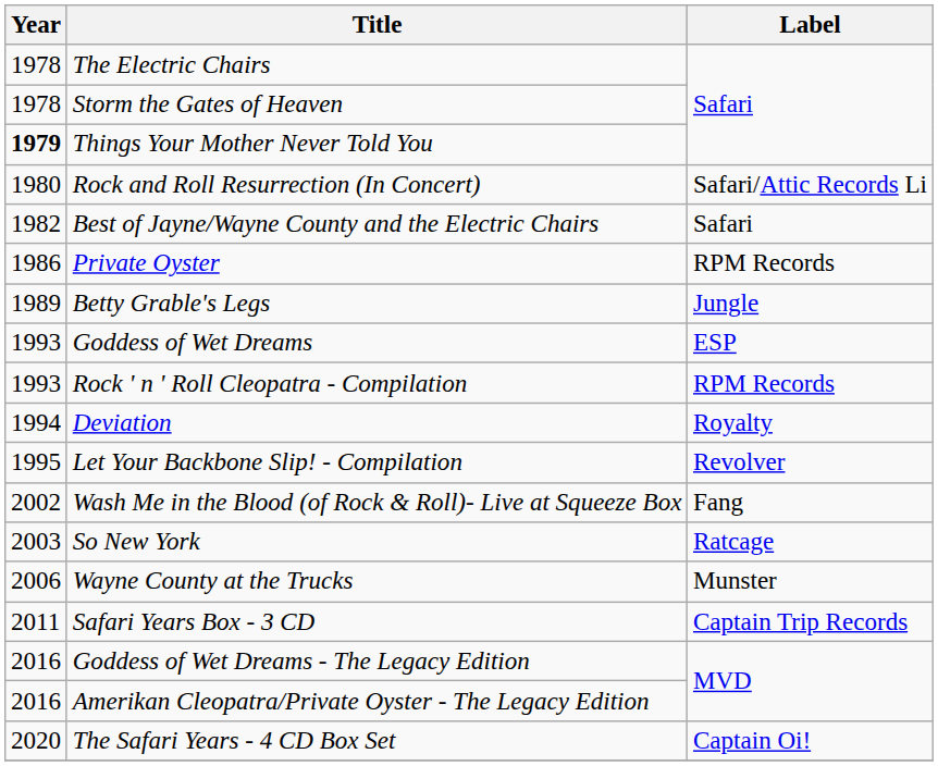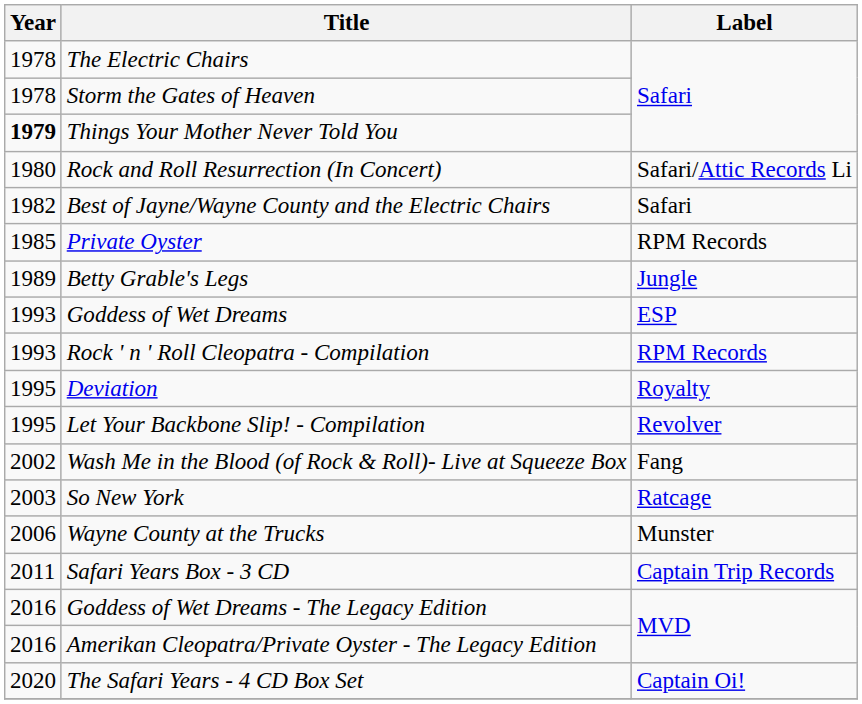 <table class="wikitable sortable">
 <tr>
 <th>Year</th>
 <th>Title</th>
 <th>Label</th>
 </tr>
 <tr>
 <td>1978</td>
 <td><em>The Electric Chairs</em></td>
 <td rowspan="3"><a href='#'>Safari</a></td>
 </tr>
 <tr>
 <td>1978</td>
 <td><em>Storm the Gates of Heaven</em></td>
 </tr>
 <tr>
 <td><strong>1979</strong></td>
 <td><em>Things Your Mother Never Told You</em></td>
 </tr>
 <tr>
 <td>1980</td>
 <td><em>Rock and Roll Resurrection (In Concert)</em></td>
 <td>Safari/<a href='#'>Attic Records</a> Li</td>
 </tr>
 <tr>
 <td>1982</td>
 <td><em>Best of Jayne/Wayne County and the Electric Chairs</em></td>
 <td>Safari</td>
 </tr>
 <tr>
-<td>1986</td>
+<td>1985</td>
 <td><em><a href='#'>Private Oyster</a></em></td>
 <td>RPM Records</td>
 </tr>
 <tr>
 <td>1989</td>
 <td><em>Betty Grable's Legs</em></td>
 <td><a href='#'>Jungle</a></td>
 </tr>
 <tr>
 <td>1993</td>
 <td><em>Goddess of Wet Dreams</em></td>
 <td><a href='#'>ESP</a></td>
 </tr>
 <tr>
 <td>1993</td>
 <td><em>Rock ' n ' Roll Cleopatra - Compilation</em></td>
 <td><a href='#'>RPM Records</a></td>
 </tr>
 <tr>
-<td>1994</td>
+<td>1995</td>
 <td><em><a href='#'>Deviation</a></em></td>
 <td><a href='#'>Royalty</a></td>
 </tr>
 <tr>
 <td>1995</td>
 <td><em>Let Your Backbone Slip! - Compilation</em></td>
 <td><a href='#'>Revolver</a></td>
 </tr>
 <tr>
 <td>2002</td>
 <td><em>Wash Me in the Blood (of Rock & Roll)- Live at Squeeze Box</em></td>
 <td>Fang</td>
 </tr>
 <tr>
 <td>2003</td>
 <td><em>So New York</em></td>
 <td><a href='#'>Ratcage</a></td>
 </tr>
 <tr>
 <td>2006</td>
 <td><em>Wayne County at the Trucks</em></td>
 <td>Munster</td>
 </tr>
 <tr>
 <td>2011</td>
 <td><em>Safari Years Box - 3 CD </em></td>
 <td><a href='#'>Captain Trip Records</a></td>
 </tr>
 <tr>
 <td>2016</td>
 <td><em>Goddess of Wet Dreams - The Legacy Edition</em></td>
 <td rowspan="2"><a href='#'>MVD</a></td>
 </tr>
 <tr>
 <td>2016</td>
 <td><em>Amerikan Cleopatra/Private Oyster - The Legacy Edition</em></td>
 </tr>
 <tr>
 <td>2020</td>
 <td><em>The Safari Years - 4 CD Box Set</em></td>
 <td><a href='#'>Captain Oi!</a></td>
 </tr>
 <tr>
 </tr>
 </table>
